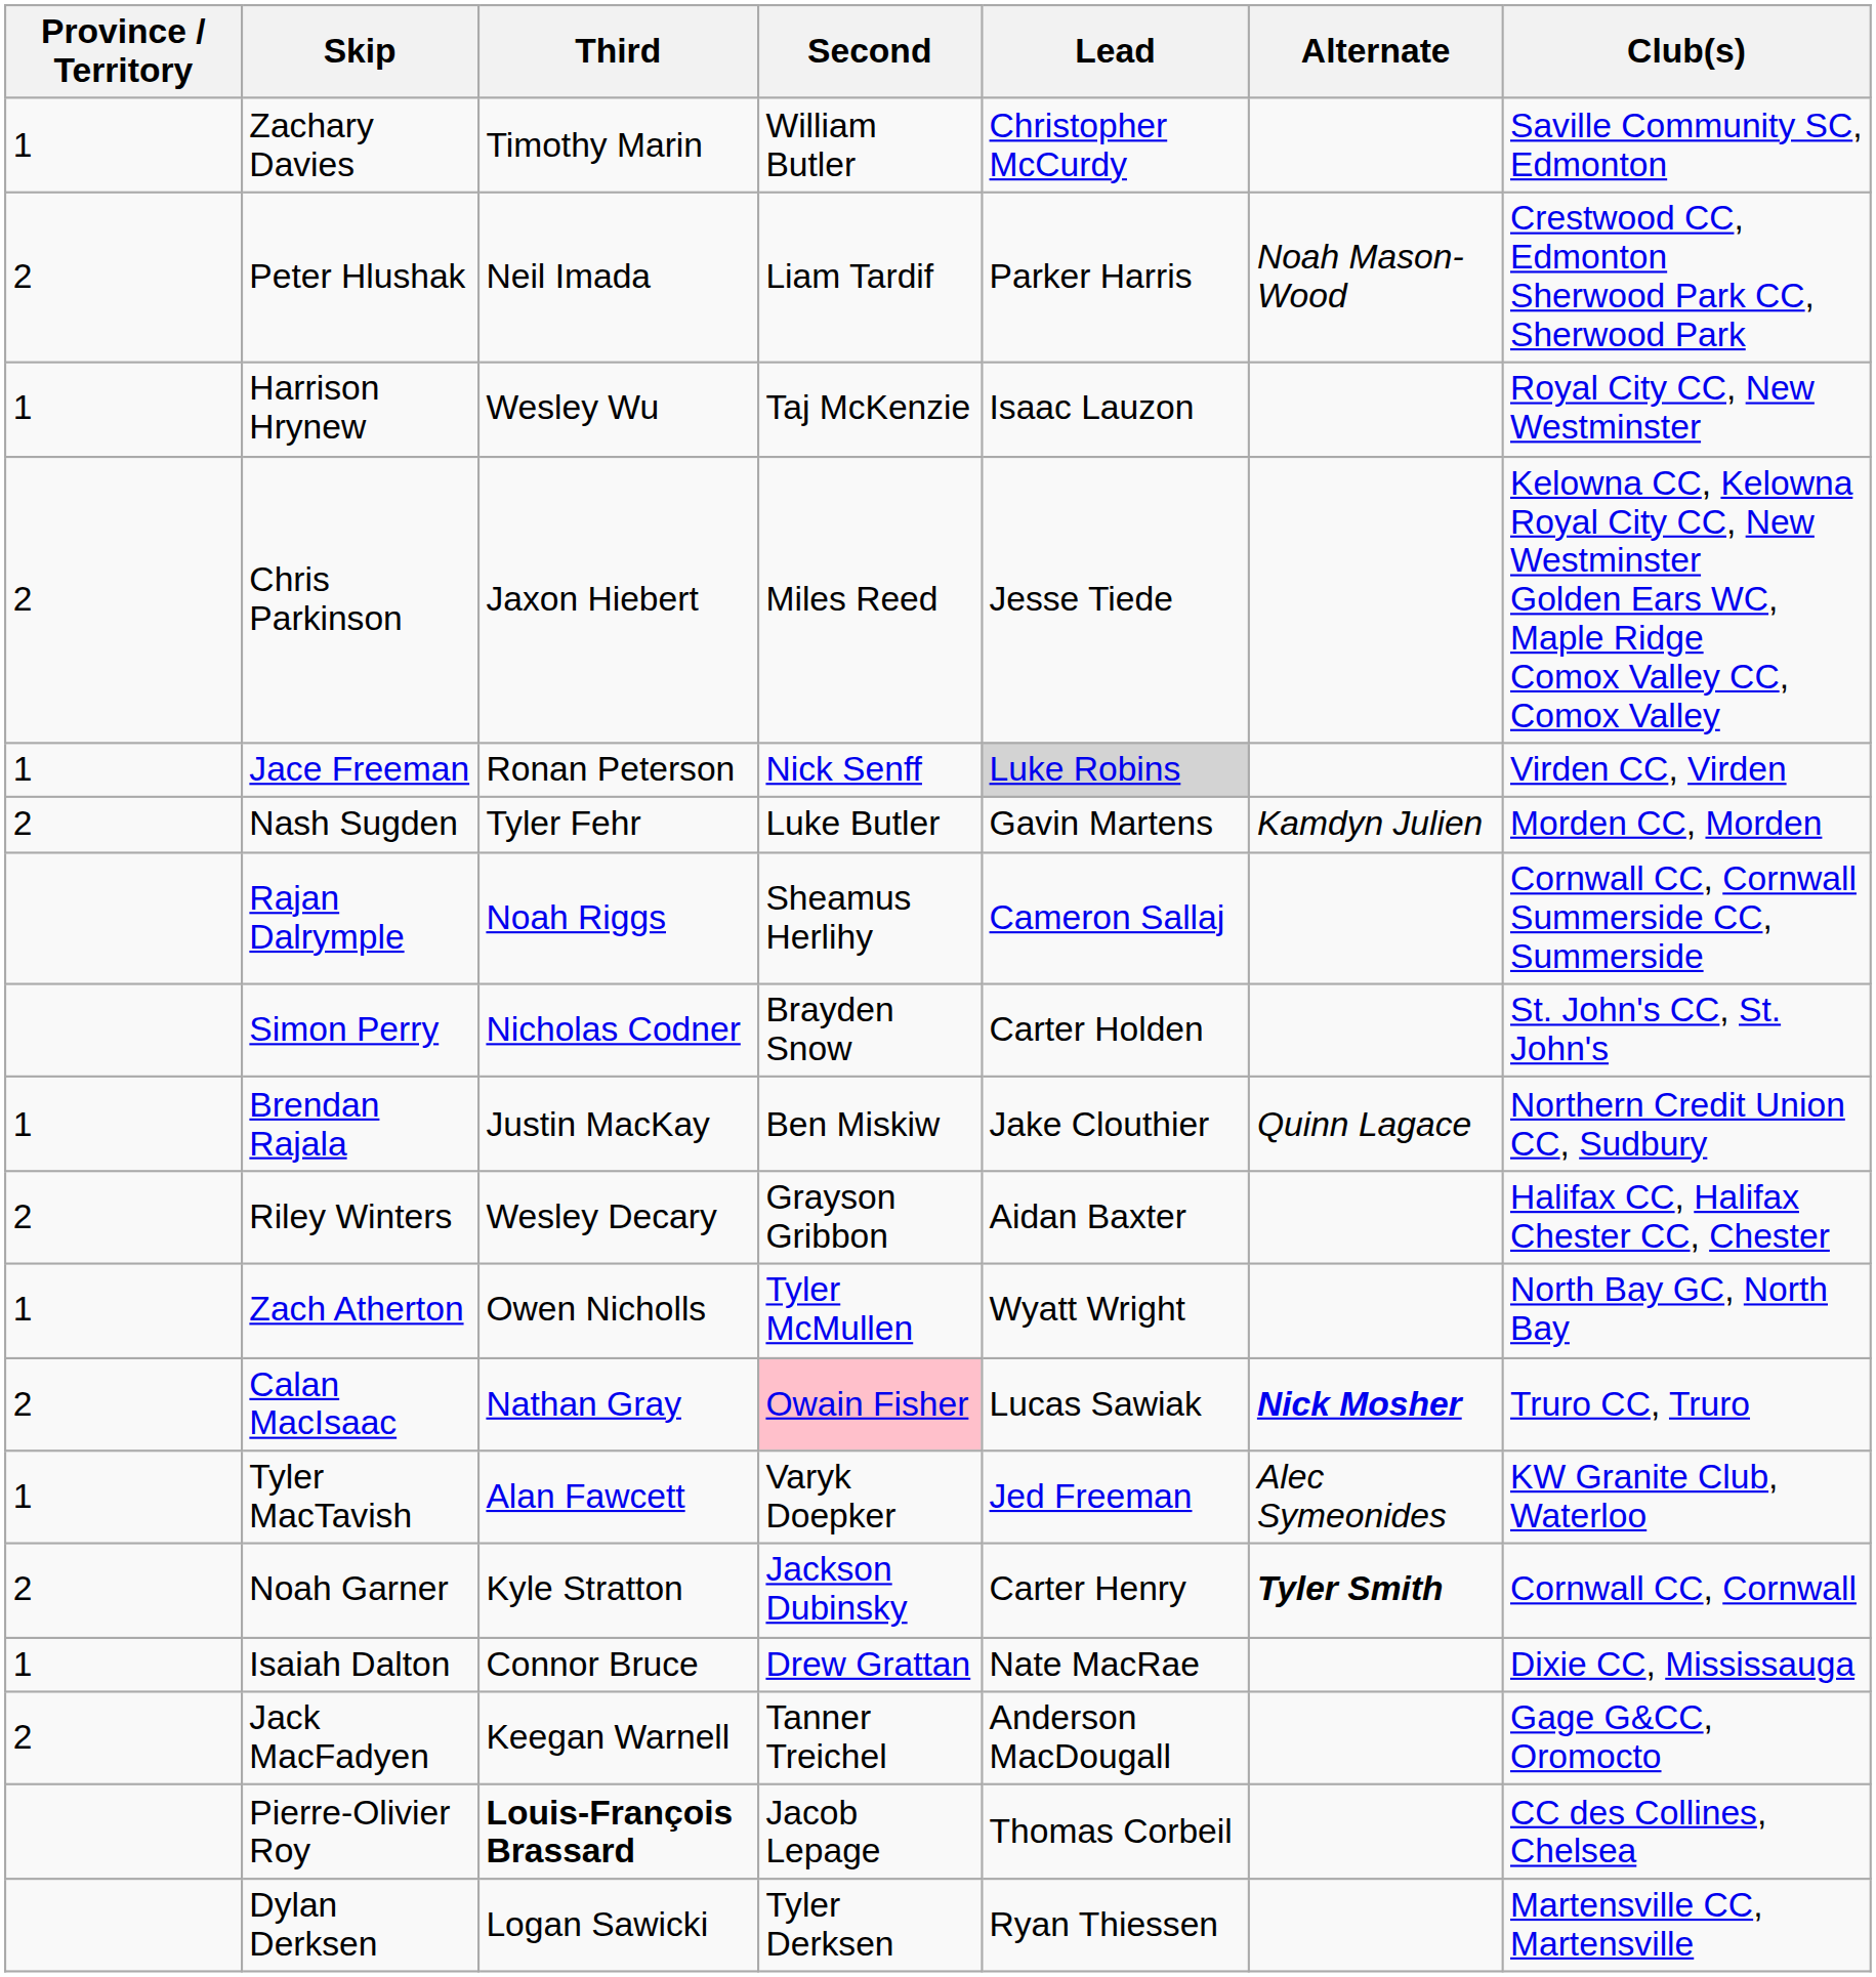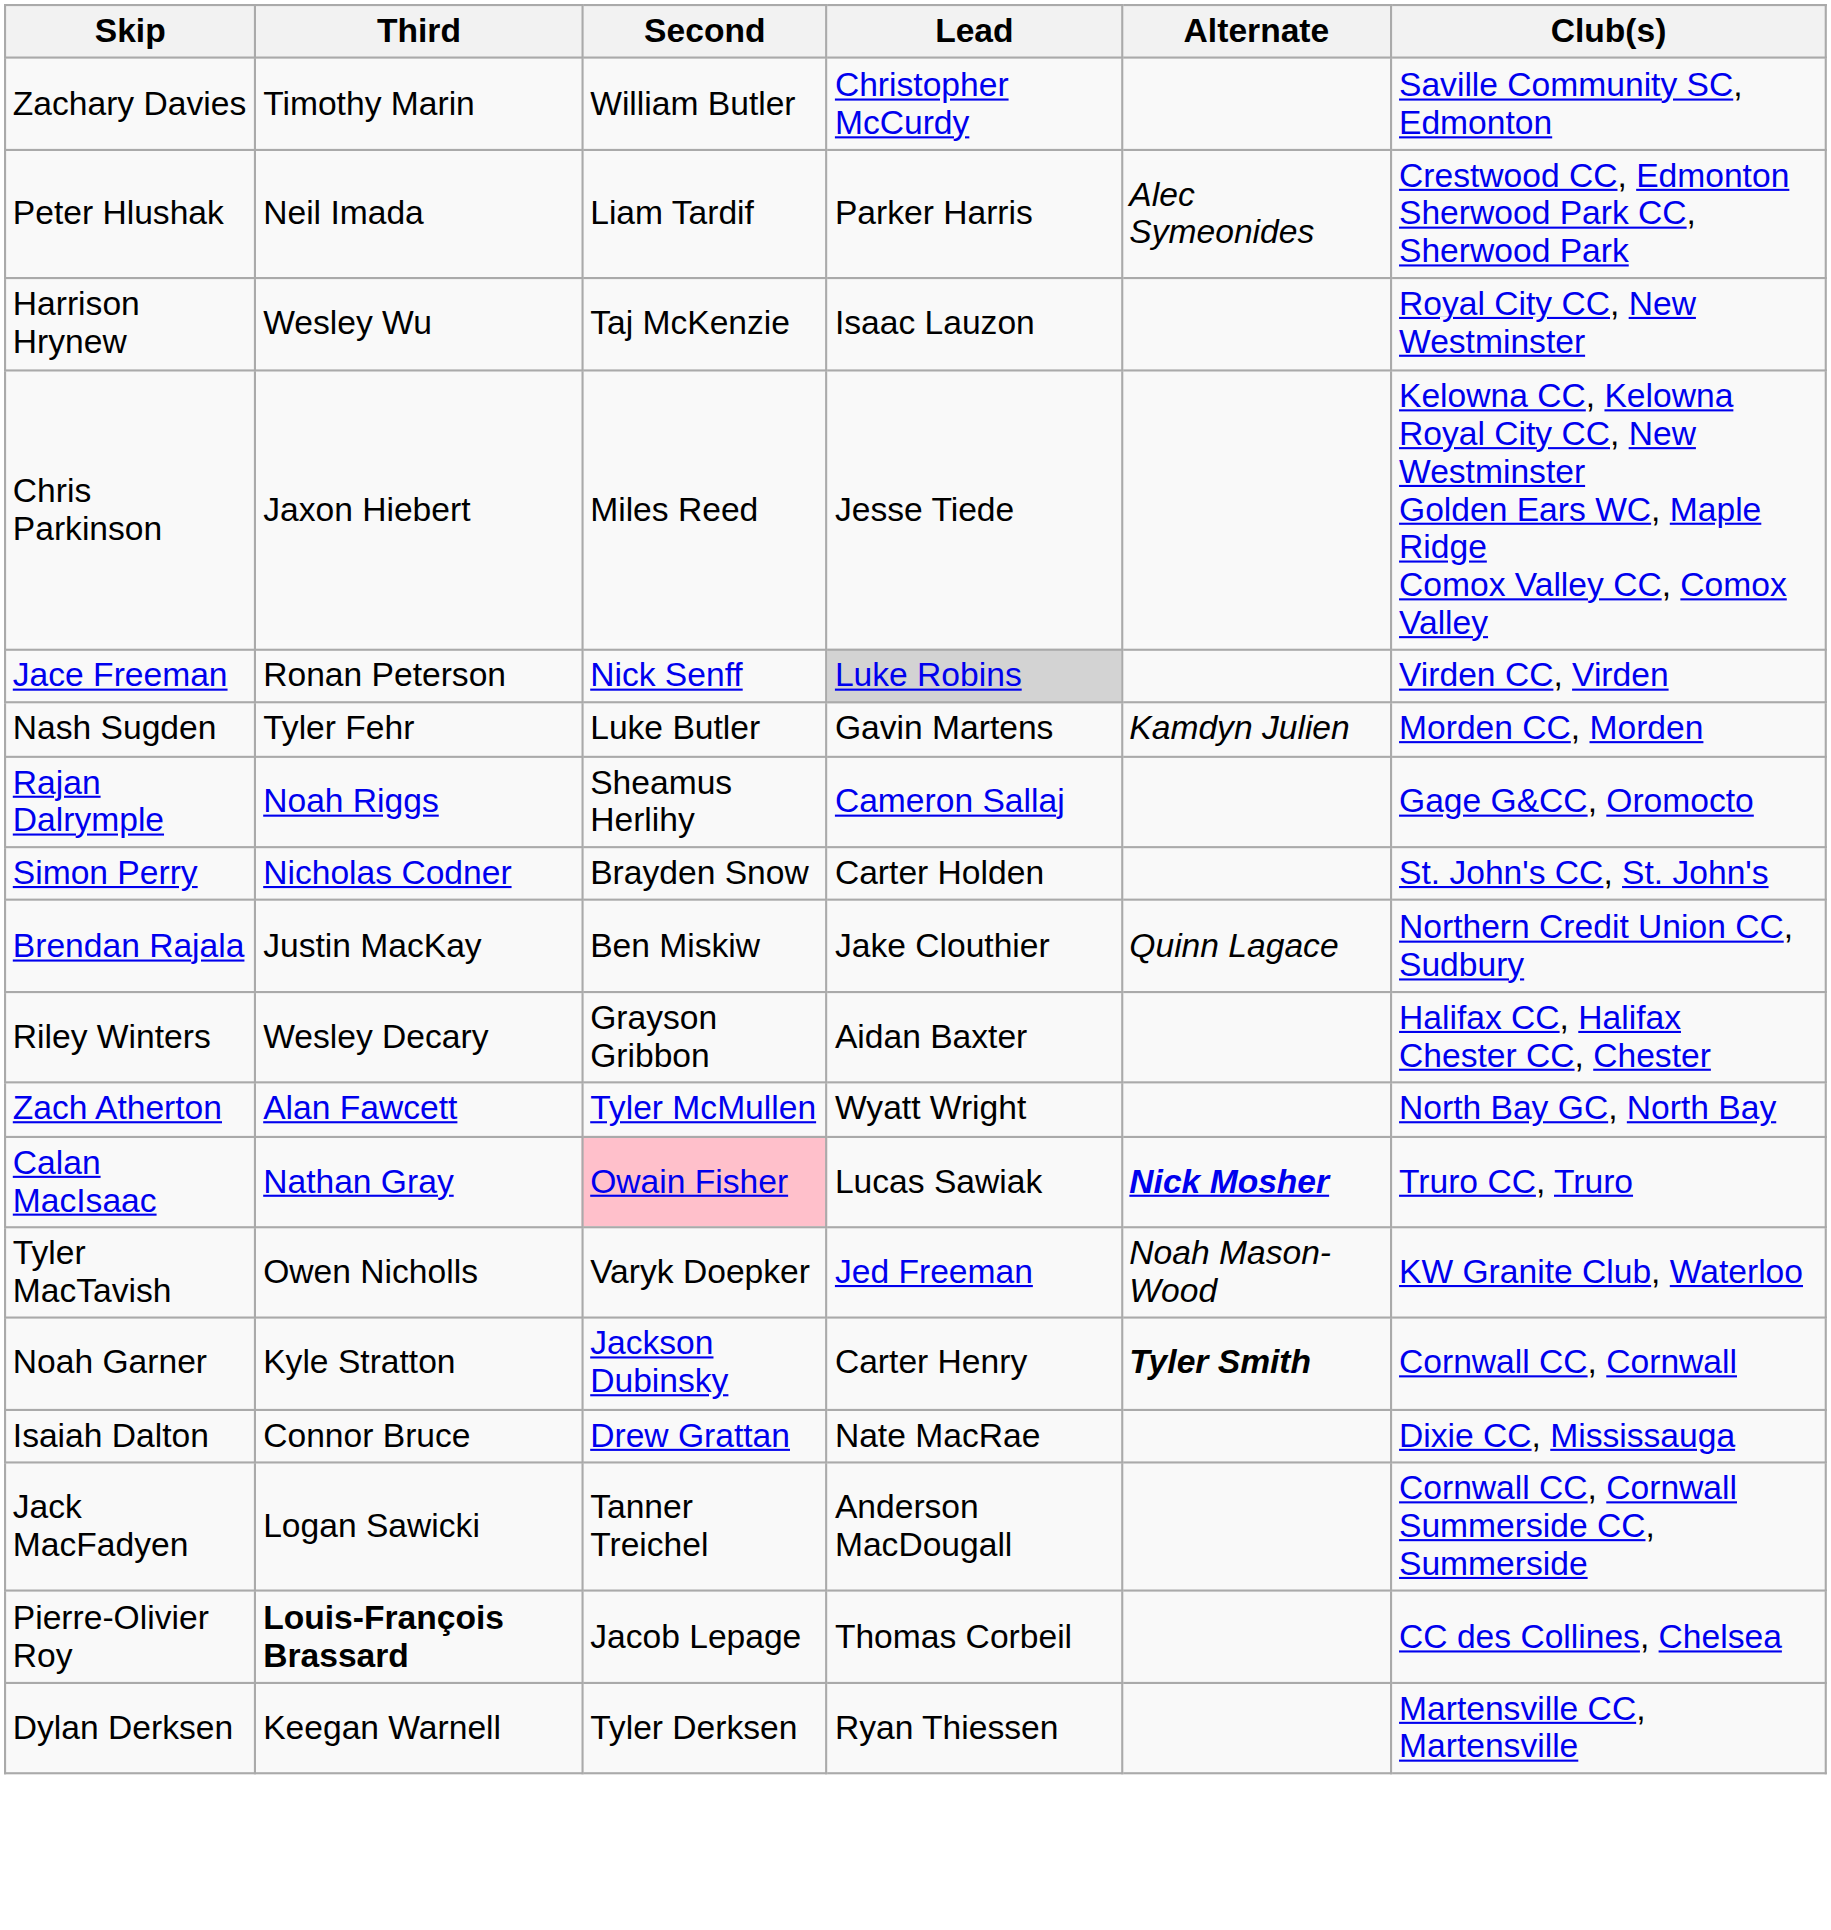 <table class="wikitable">
 <tr>
-<th scope="col">Province / Territory</th>
 <th scope="col">Skip</th>
 <th scope="col">Third</th>
 <th scope="col">Second</th>
 <th scope="col">Lead</th>
 <th scope="col">Alternate</th>
 <th scope="col">Club(s)</th>
 </tr>
 <tr>
-<td> 1</td>
 <td>Zachary Davies</td>
 <td>Timothy Marin</td>
 <td>William Butler</td>
 <td><a href='#'>Christopher McCurdy</a></td>
 <td></td>
 <td><a href='#'>Saville Community SC</a>, <a href='#'>Edmonton</a></td>
 </tr>
 <tr>
-<td> 2</td>
 <td>Peter Hlushak</td>
 <td>Neil Imada</td>
 <td>Liam Tardif</td>
 <td>Parker Harris</td>
-<td><em>Noah Mason-Wood</em></td>
+<td><em>Alec Symeonides</em></td>
 <td><a href='#'>Crestwood CC</a>, <a href='#'>Edmonton</a> <br> <a href='#'>Sherwood Park CC</a>, <a href='#'>Sherwood Park</a></td>
 </tr>
 <tr>
-<td> 1</td>
 <td>Harrison Hrynew</td>
 <td>Wesley Wu</td>
 <td>Taj McKenzie</td>
 <td>Isaac Lauzon</td>
 <td></td>
 <td><a href='#'>Royal City CC</a>, <a href='#'>New Westminster</a></td>
 </tr>
 <tr>
-<td> 2</td>
 <td>Chris Parkinson</td>
 <td>Jaxon Hiebert</td>
 <td>Miles Reed</td>
 <td>Jesse Tiede</td>
 <td></td>
 <td><a href='#'>Kelowna CC</a>, <a href='#'>Kelowna</a> <br> <a href='#'>Royal City CC</a>, <a href='#'>New Westminster</a> <br> <a href='#'>Golden Ears WC</a>, <a href='#'>Maple Ridge</a> <br> <a href='#'>Comox Valley CC</a>, <a href='#'>Comox Valley</a></td>
 </tr>
 <tr>
-<td> 1</td>
 <td><a href='#'>Jace Freeman</a></td>
 <td>Ronan Peterson</td>
 <td><a href='#'>Nick Senff</a></td>
 <td style="background: lightgrey;"><a href='#'>Luke Robins</a></td>
 <td></td>
 <td><a href='#'>Virden CC</a>, <a href='#'>Virden</a></td>
 </tr>
 <tr>
-<td> 2</td>
 <td>Nash Sugden</td>
 <td>Tyler Fehr</td>
 <td>Luke Butler</td>
 <td>Gavin Martens</td>
 <td><em>Kamdyn Julien</em></td>
 <td><a href='#'>Morden CC</a>, <a href='#'>Morden</a></td>
 </tr>
 <tr>
-<td></td>
 <td><a href='#'>Rajan Dalrymple</a></td>
 <td><a href='#'>Noah Riggs</a></td>
 <td>Sheamus Herlihy</td>
 <td><a href='#'>Cameron Sallaj</a></td>
 <td></td>
-<td><a href='#'>Cornwall CC</a>, <a href='#'>Cornwall</a> <br> <a href='#'>Summerside CC</a>, <a href='#'>Summerside</a></td>
+<td><a href='#'>Gage G&CC</a>, <a href='#'>Oromocto</a></td>
 </tr>
 <tr>
-<td></td>
 <td><a href='#'>Simon Perry</a></td>
 <td><a href='#'>Nicholas Codner</a></td>
 <td>Brayden Snow</td>
 <td>Carter Holden</td>
 <td></td>
 <td><a href='#'>St. John's CC</a>, <a href='#'>St. John's</a></td>
 </tr>
 <tr>
-<td> 1</td>
 <td><a href='#'>Brendan Rajala</a></td>
 <td>Justin MacKay</td>
 <td>Ben Miskiw</td>
 <td>Jake Clouthier</td>
 <td><em>Quinn Lagace</em></td>
 <td><a href='#'>Northern Credit Union CC</a>, <a href='#'>Sudbury</a></td>
 </tr>
 <tr>
-<td> 2</td>
 <td>Riley Winters</td>
 <td>Wesley Decary</td>
 <td>Grayson Gribbon</td>
 <td>Aidan Baxter</td>
 <td></td>
 <td><a href='#'>Halifax CC</a>, <a href='#'>Halifax</a> <br> <a href='#'>Chester CC</a>, <a href='#'>Chester</a></td>
 </tr>
 <tr>
-<td> 1</td>
 <td><a href='#'>Zach Atherton</a></td>
-<td>Owen Nicholls</td>
+<td><a href='#'>Alan Fawcett</a></td>
 <td><a href='#'>Tyler McMullen</a></td>
 <td>Wyatt Wright</td>
 <td></td>
 <td><a href='#'>North Bay GC</a>, <a href='#'>North Bay</a></td>
 </tr>
 <tr>
-<td> 2</td>
 <td><a href='#'>Calan MacIsaac</a></td>
 <td><a href='#'>Nathan Gray</a></td>
 <td style="background: pink;"><a href='#'>Owain Fisher</a></td>
 <td>Lucas Sawiak</td>
 <td><strong><em><a href='#'>Nick Mosher</a></em></strong></td>
 <td><a href='#'>Truro CC</a>, <a href='#'>Truro</a></td>
 </tr>
 <tr>
-<td> 1</td>
 <td>Tyler MacTavish</td>
-<td><a href='#'>Alan Fawcett</a></td>
+<td>Owen Nicholls</td>
 <td>Varyk Doepker</td>
 <td><a href='#'>Jed Freeman</a></td>
-<td><em>Alec Symeonides</em></td>
+<td><em>Noah Mason-Wood</em></td>
 <td><a href='#'>KW Granite Club</a>, <a href='#'>Waterloo</a></td>
 </tr>
 <tr>
-<td> 2</td>
 <td>Noah Garner</td>
 <td>Kyle Stratton</td>
 <td><a href='#'>Jackson Dubinsky</a></td>
 <td>Carter Henry</td>
 <td><strong><em>Tyler Smith</em></strong></td>
 <td><a href='#'>Cornwall CC</a>, <a href='#'>Cornwall</a></td>
 </tr>
 <tr>
-<td> 1</td>
 <td>Isaiah Dalton</td>
 <td>Connor Bruce</td>
 <td><a href='#'>Drew Grattan</a></td>
 <td>Nate MacRae</td>
 <td></td>
 <td><a href='#'>Dixie CC</a>, <a href='#'>Mississauga</a></td>
 </tr>
 <tr>
-<td> 2</td>
 <td>Jack MacFadyen</td>
-<td>Keegan Warnell</td>
+<td>Logan Sawicki</td>
 <td>Tanner Treichel</td>
 <td>Anderson MacDougall</td>
 <td></td>
-<td><a href='#'>Gage G&CC</a>, <a href='#'>Oromocto</a></td>
+<td><a href='#'>Cornwall CC</a>, <a href='#'>Cornwall</a> <br> <a href='#'>Summerside CC</a>, <a href='#'>Summerside</a></td>
 </tr>
 <tr>
-<td></td>
 <td>Pierre-Olivier Roy</td>
 <td><strong>Louis-François Brassard</strong></td>
 <td>Jacob Lepage</td>
 <td>Thomas Corbeil</td>
 <td></td>
 <td><a href='#'>CC des Collines</a>, <a href='#'>Chelsea</a></td>
 </tr>
 <tr>
-<td></td>
 <td>Dylan Derksen</td>
-<td>Logan Sawicki</td>
+<td>Keegan Warnell</td>
 <td>Tyler Derksen</td>
 <td>Ryan Thiessen</td>
 <td></td>
 <td><a href='#'>Martensville CC</a>, <a href='#'>Martensville</a></td>
 </tr>
 </table>
